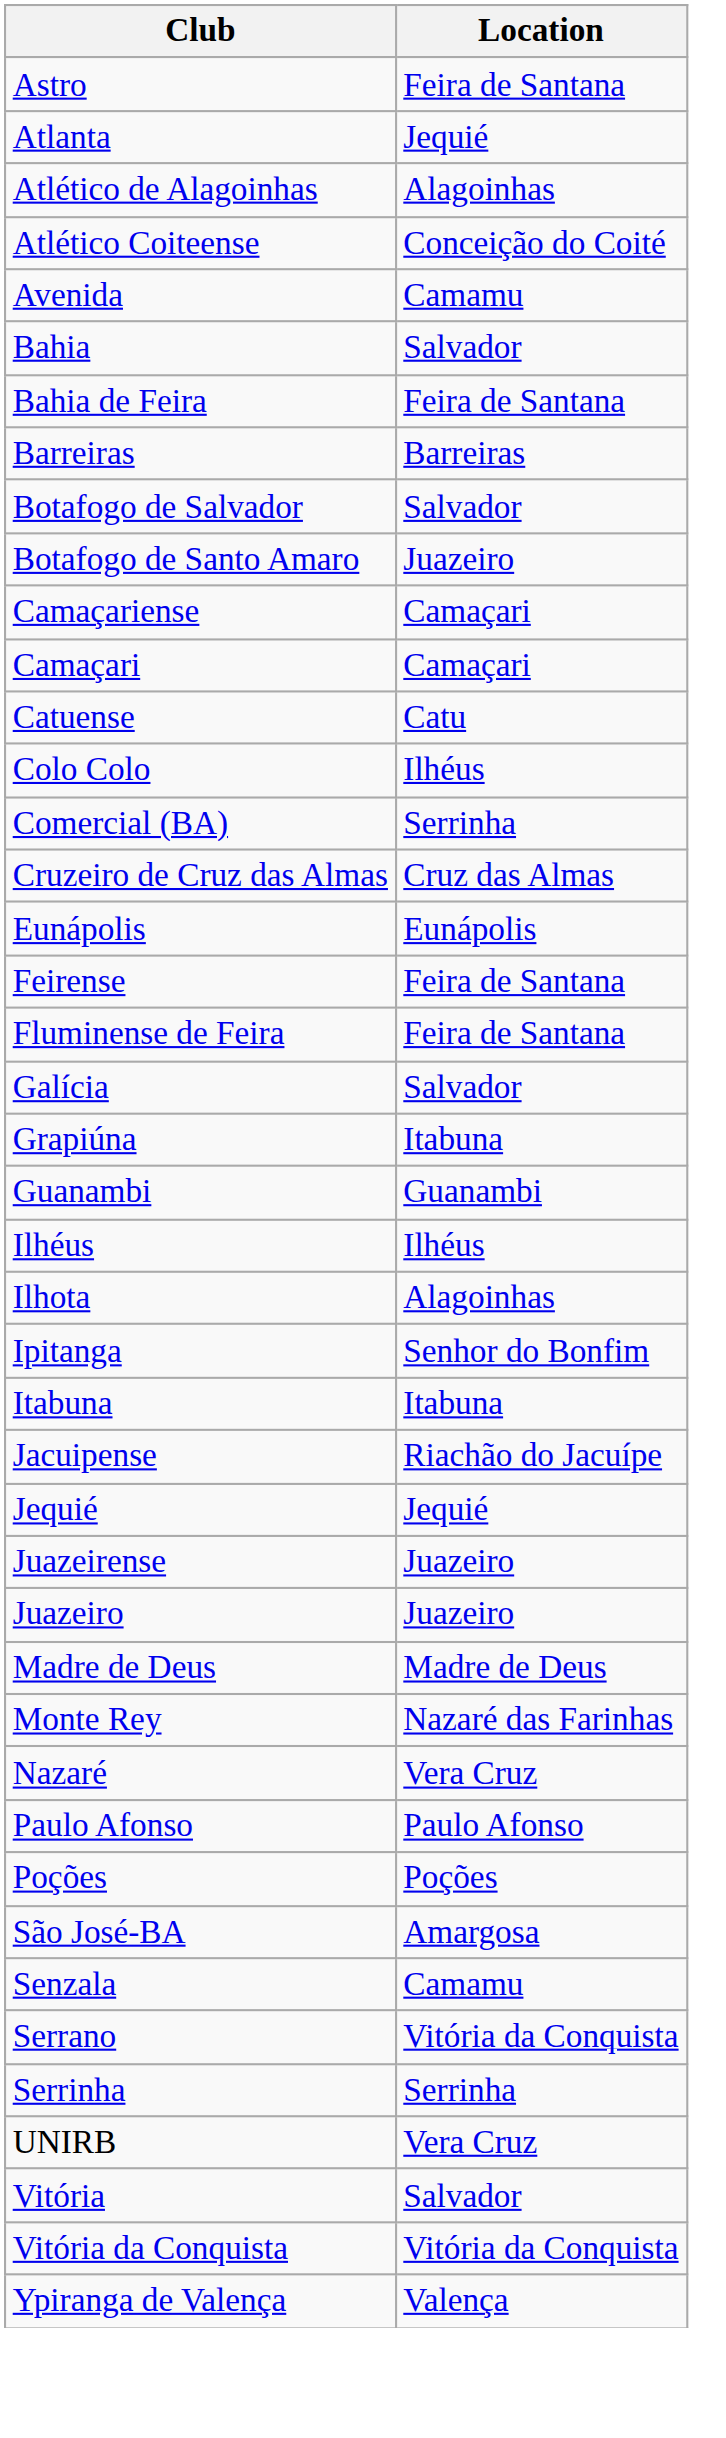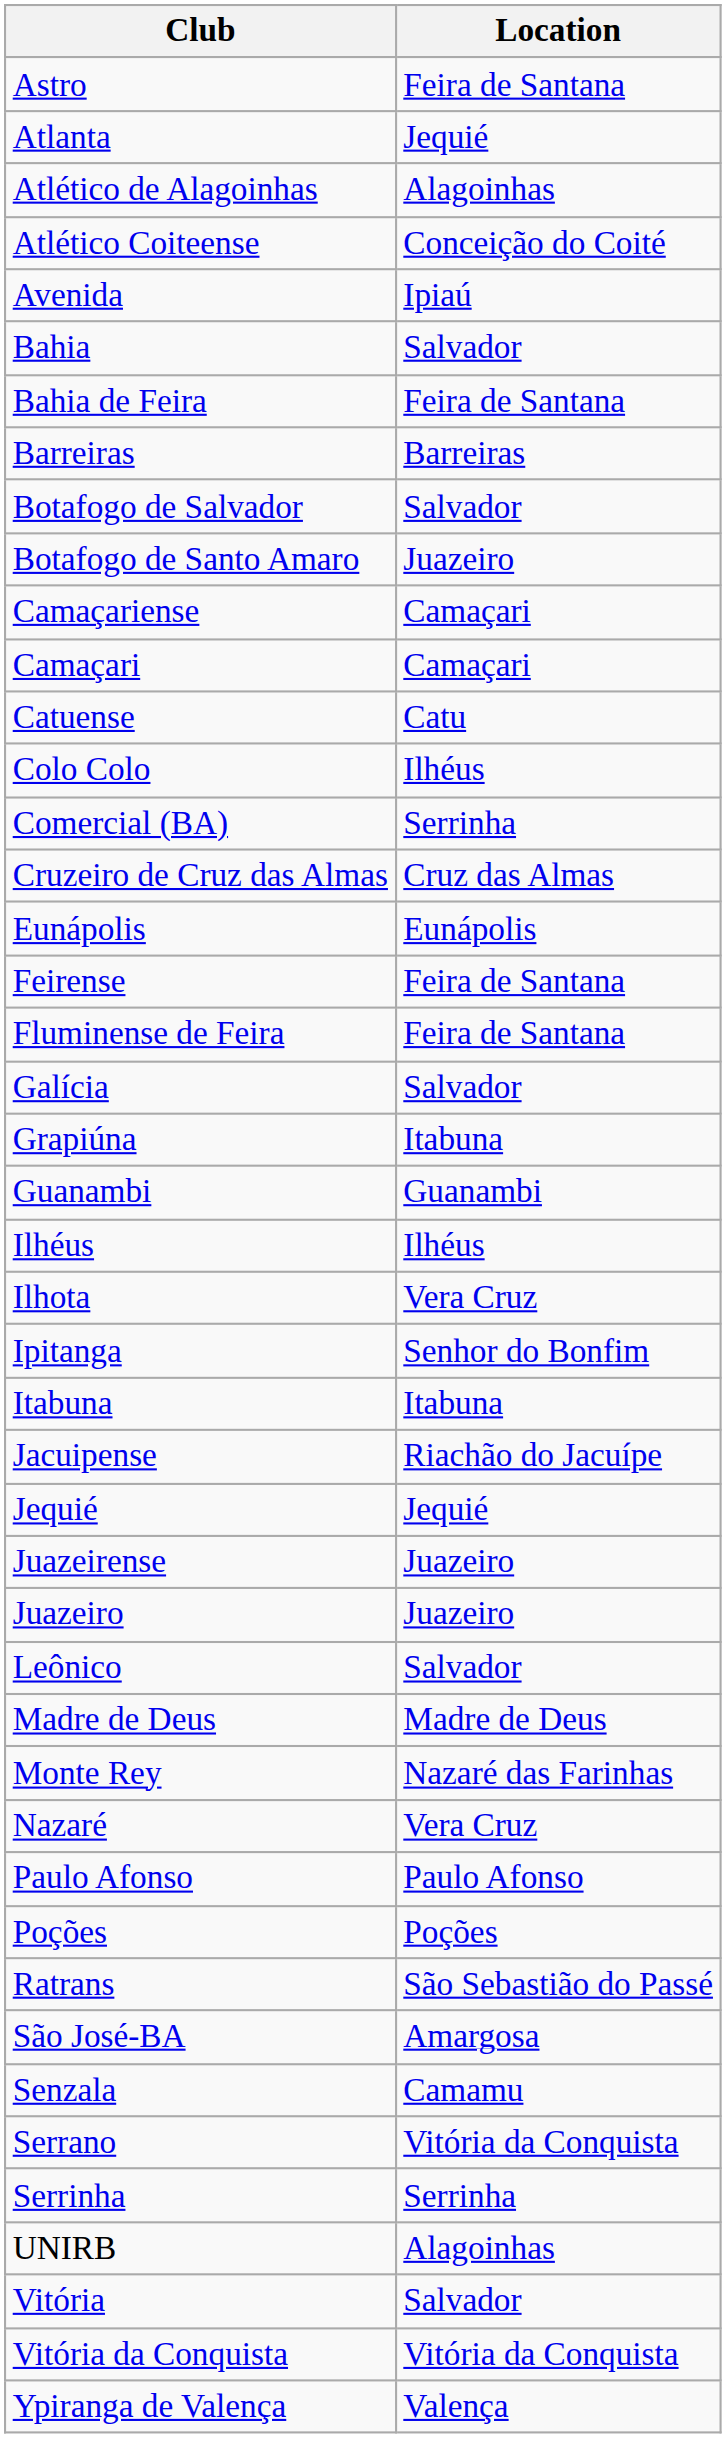 <table class="wikitable sortable">
 <tr>
 <th>Club</th>
 <th>Location</th>
 </tr>
 <tr>
 <td><a href='#'>Astro</a></td>
 <td><a href='#'>Feira de Santana</a></td>
 </tr>
 <tr>
 <td><a href='#'>Atlanta</a></td>
 <td><a href='#'>Jequié</a></td>
 </tr>
 <tr>
 <td><a href='#'>Atlético de Alagoinhas</a></td>
 <td><a href='#'>Alagoinhas</a></td>
 </tr>
 <tr>
 <td><a href='#'>Atlético Coiteense</a></td>
 <td><a href='#'>Conceição do Coité</a></td>
 </tr>
 <tr>
 <td><a href='#'>Avenida</a></td>
-<td><a href='#'>Camamu</a></td>
+<td><a href='#'>Ipiaú</a></td>
 </tr>
 <tr>
 <td><a href='#'>Bahia</a></td>
 <td><a href='#'>Salvador</a></td>
 </tr>
 <tr>
 <td><a href='#'>Bahia de Feira</a></td>
 <td><a href='#'>Feira de Santana</a></td>
 </tr>
 <tr>
 <td><a href='#'>Barreiras</a></td>
 <td><a href='#'>Barreiras</a></td>
 </tr>
 <tr>
 <td><a href='#'>Botafogo de Salvador</a></td>
 <td><a href='#'>Salvador</a></td>
 </tr>
 <tr>
 <td><a href='#'>Botafogo de Santo Amaro</a></td>
 <td><a href='#'>Juazeiro</a></td>
 </tr>
 <tr>
 <td><a href='#'>Camaçariense</a></td>
 <td><a href='#'>Camaçari</a></td>
 </tr>
 <tr>
 <td><a href='#'>Camaçari</a></td>
 <td><a href='#'>Camaçari</a></td>
 </tr>
 <tr>
 <td><a href='#'>Catuense</a></td>
 <td><a href='#'>Catu</a></td>
 </tr>
 <tr>
 <td><a href='#'>Colo Colo</a></td>
 <td><a href='#'>Ilhéus</a></td>
 </tr>
 <tr>
 <td><a href='#'>Comercial (BA)</a></td>
 <td><a href='#'>Serrinha</a></td>
 </tr>
 <tr>
 <td><a href='#'>Cruzeiro de Cruz das Almas</a></td>
 <td><a href='#'>Cruz das Almas</a></td>
 </tr>
 <tr>
 <td><a href='#'>Eunápolis</a></td>
 <td><a href='#'>Eunápolis</a></td>
 </tr>
 <tr>
 <td><a href='#'>Feirense</a></td>
 <td><a href='#'>Feira de Santana</a></td>
 </tr>
 <tr>
 <td><a href='#'>Fluminense de Feira</a></td>
 <td><a href='#'>Feira de Santana</a></td>
 </tr>
 <tr>
 <td><a href='#'>Galícia</a></td>
 <td><a href='#'>Salvador</a></td>
 </tr>
 <tr>
 <td><a href='#'>Grapiúna</a></td>
 <td><a href='#'>Itabuna</a></td>
 </tr>
 <tr>
 <td><a href='#'>Guanambi</a></td>
 <td><a href='#'>Guanambi</a></td>
 </tr>
 <tr>
 <td><a href='#'>Ilhéus</a></td>
 <td><a href='#'>Ilhéus</a></td>
 </tr>
 <tr>
 <td><a href='#'>Ilhota</a></td>
-<td><a href='#'>Alagoinhas</a></td>
+<td><a href='#'>Vera Cruz</a></td>
 </tr>
 <tr>
 <td><a href='#'>Ipitanga</a></td>
 <td><a href='#'>Senhor do Bonfim</a></td>
 </tr>
 <tr>
 <td><a href='#'>Itabuna</a></td>
 <td><a href='#'>Itabuna</a></td>
 </tr>
 <tr>
 <td><a href='#'>Jacuipense</a></td>
 <td><a href='#'>Riachão do Jacuípe</a></td>
 </tr>
 <tr>
 <td><a href='#'>Jequié</a></td>
 <td><a href='#'>Jequié</a></td>
 </tr>
 <tr>
 <td><a href='#'>Juazeirense</a></td>
 <td><a href='#'>Juazeiro</a></td>
 </tr>
 <tr>
 <td><a href='#'>Juazeiro</a></td>
 <td><a href='#'>Juazeiro</a></td>
 </tr>
 <tr>
+<td><a href='#'>Leônico</a></td>
+<td><a href='#'>Salvador</a></td>
+</tr>
+<tr>
 <td><a href='#'>Madre de Deus</a></td>
 <td><a href='#'>Madre de Deus</a></td>
 </tr>
 <tr>
 <td><a href='#'>Monte Rey</a></td>
 <td><a href='#'>Nazaré das Farinhas</a></td>
 </tr>
 <tr>
 <td><a href='#'>Nazaré</a></td>
 <td><a href='#'>Vera Cruz</a></td>
 </tr>
 <tr>
 <td><a href='#'>Paulo Afonso</a></td>
 <td><a href='#'>Paulo Afonso</a></td>
 </tr>
 <tr>
 <td><a href='#'>Poções</a></td>
 <td><a href='#'>Poções</a></td>
 </tr>
 <tr>
+<td><a href='#'>Ratrans</a></td>
+<td><a href='#'>São Sebastião do Passé</a></td>
+</tr>
+<tr>
 <td><a href='#'>São José-BA</a></td>
 <td><a href='#'>Amargosa</a></td>
 </tr>
 <tr>
 <td><a href='#'>Senzala</a></td>
 <td><a href='#'>Camamu</a></td>
 </tr>
 <tr>
 <td><a href='#'>Serrano</a></td>
 <td><a href='#'>Vitória da Conquista</a></td>
 </tr>
 <tr>
 <td><a href='#'>Serrinha</a></td>
 <td><a href='#'>Serrinha</a></td>
 </tr>
 <tr>
 <td>UNIRB</td>
-<td><a href='#'>Vera Cruz</a></td>
+<td><a href='#'>Alagoinhas</a></td>
 </tr>
 <tr>
 <td><a href='#'>Vitória</a></td>
 <td><a href='#'>Salvador</a></td>
 </tr>
 <tr>
 <td><a href='#'>Vitória da Conquista</a></td>
 <td><a href='#'>Vitória da Conquista</a></td>
 </tr>
 <tr>
 <td><a href='#'>Ypiranga de Valença</a></td>
 <td><a href='#'>Valença</a></td>
 </tr>
 </table>
